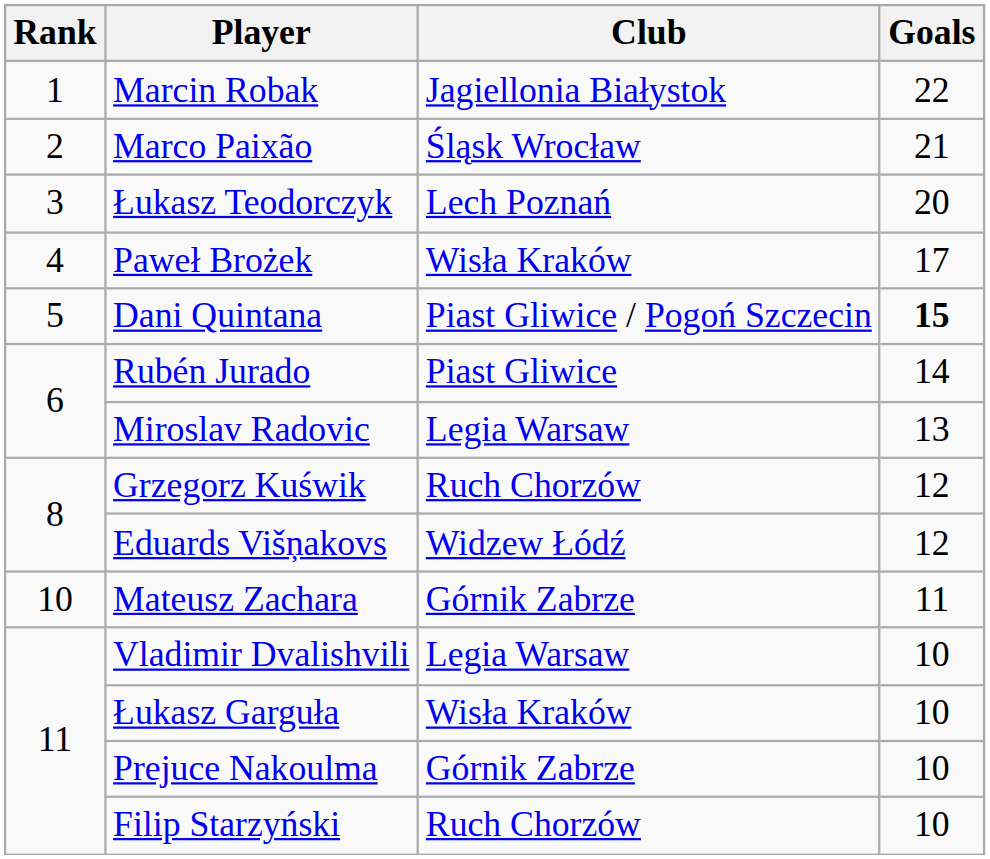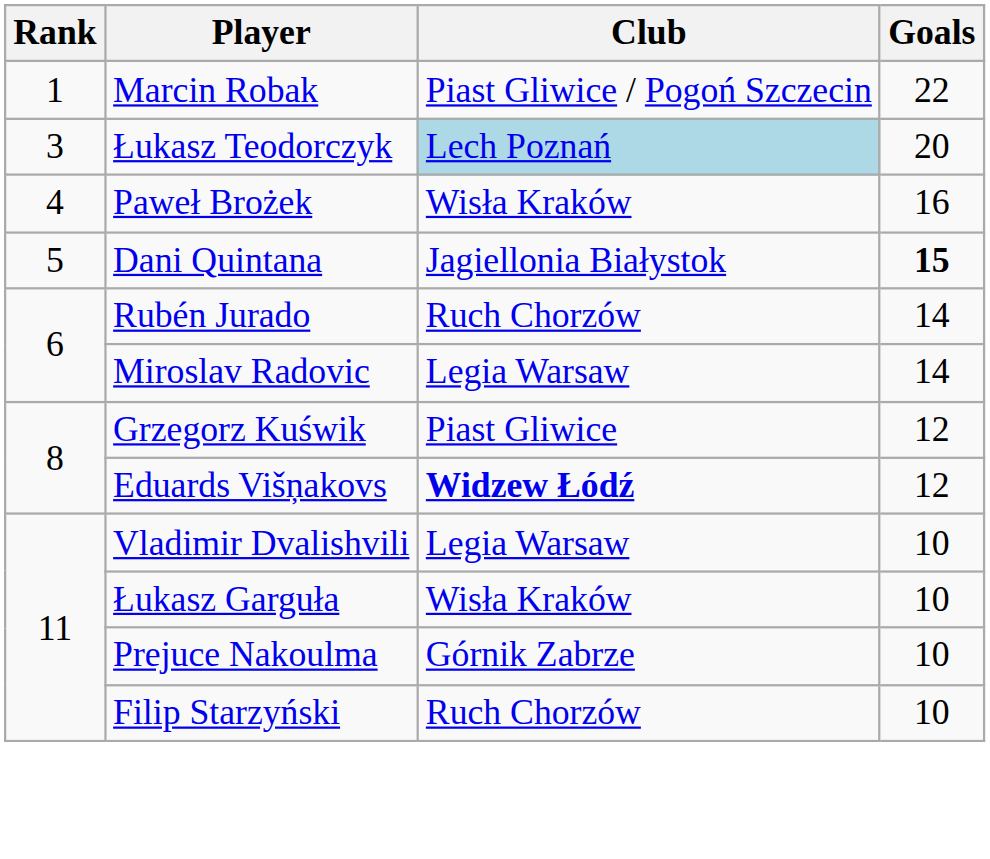 <table class="wikitable" style="text-align:center">
 <tr>
 <th>Rank</th>
 <th>Player</th>
 <th>Club</th>
 <th>Goals</th>
 </tr>
 <tr>
 <td rowspan="1">1</td>
 <td align="left"> <a href='#'>Marcin Robak</a></td>
-<td align="left"><a href='#'>Jagiellonia Białystok</a></td>
+<td align="left"><a href='#'>Piast Gliwice</a> / <a href='#'>Pogoń Szczecin</a></td>
 <td>22</td>
-</tr>
-<tr>
-<td rowspan="1">2</td>
-<td align="left"> <a href='#'>Marco Paixão</a></td>
-<td align="left"><a href='#'>Śląsk Wrocław</a></td>
-<td>21</td>
 </tr>
 <tr>
 <td rowspan="1">3</td>
 <td align="left"> <a href='#'>Łukasz Teodorczyk</a></td>
-<td align="left"><a href='#'>Lech Poznań</a></td>
+<td align="left" style="background: lightblue;"><a href='#'>Lech Poznań</a></td>
 <td>20</td>
 </tr>
 <tr>
 <td rowspan="1">4</td>
 <td align="left"> <a href='#'>Paweł Brożek</a></td>
 <td align="left"><a href='#'>Wisła Kraków</a></td>
-<td>17</td>
+<td>16</td>
 </tr>
 <tr>
 <td rowspan="1">5</td>
 <td align="left"> <a href='#'>Dani Quintana</a></td>
-<td align="left"><a href='#'>Piast Gliwice</a> / <a href='#'>Pogoń Szczecin</a></td>
+<td align="left"><a href='#'>Jagiellonia Białystok</a></td>
 <td><strong>15</strong></td>
 </tr>
 <tr>
 <td rowspan="2">6</td>
 <td align="left"> <a href='#'>Rubén Jurado</a></td>
-<td align="left"><a href='#'>Piast Gliwice</a></td>
+<td align="left"><a href='#'>Ruch Chorzów</a></td>
 <td>14</td>
 </tr>
 <tr>
 <td align="left"> <a href='#'>Miroslav Radovic</a></td>
 <td align="left"><a href='#'>Legia Warsaw</a></td>
-<td>13</td>
+<td>14</td>
 </tr>
 <tr>
 <td rowspan="2">8</td>
 <td align="left"> <a href='#'>Grzegorz Kuświk</a></td>
-<td align="left"><a href='#'>Ruch Chorzów</a></td>
+<td align="left"><a href='#'>Piast Gliwice</a></td>
 <td>12</td>
 </tr>
 <tr>
 <td align="left"> <a href='#'>Eduards Višņakovs</a></td>
-<td align="left"><a href='#'>Widzew Łódź</a></td>
+<td align="left"><strong><a href='#'>Widzew Łódź</a></strong></td>
 <td>12</td>
-</tr>
-<tr>
-<td rowspan="1">10</td>
-<td align="left"> <a href='#'>Mateusz Zachara</a></td>
-<td align="left"><a href='#'>Górnik Zabrze</a></td>
-<td>11</td>
 </tr>
 <tr>
 <td rowspan="4">11</td>
 <td align="left"> <a href='#'>Vladimir Dvalishvili</a></td>
 <td align="left"><a href='#'>Legia Warsaw</a></td>
 <td>10</td>
 </tr>
 <tr>
 <td align="left"> <a href='#'>Łukasz Garguła</a></td>
 <td align="left"><a href='#'>Wisła Kraków</a></td>
 <td>10</td>
 </tr>
 <tr>
 <td align="left"> <a href='#'>Prejuce Nakoulma</a></td>
 <td align="left"><a href='#'>Górnik Zabrze</a></td>
 <td>10</td>
 </tr>
 <tr>
 <td align="left"> <a href='#'>Filip Starzyński</a></td>
 <td align="left"><a href='#'>Ruch Chorzów</a></td>
 <td>10</td>
 </tr>
 </table>
